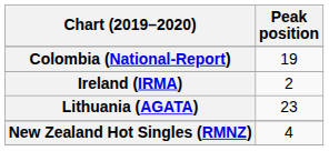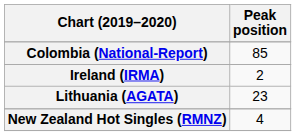 <table class="wikitable sortable plainrowheaders" style="text-align:center">
 <tr>
 <th scope="col">Chart (2019–2020)</th>
 <th scope="col">Peak<br>position</th>
 </tr>
 <tr>
 </tr>
 <tr>
 </tr>
 <tr>
 </tr>
 <tr>
 </tr>
 <tr>
 </tr>
 <tr>
 <th scope="row">Colombia (<a href='#'>National-Report</a>)</th>
-<td>19</td>
+<td>85</td>
 </tr>
 <tr>
 </tr>
 <tr>
 </tr>
 <tr>
 </tr>
 <tr>
 </tr>
 <tr>
 </tr>
 <tr>
 </tr>
 <tr>
 <th scope="row">Ireland (<a href='#'>IRMA</a>)</th>
 <td>2</td>
 </tr>
 <tr>
 <th scope="row">Lithuania (<a href='#'>AGATA</a>)</th>
 <td>23</td>
 </tr>
 <tr>
 </tr>
 <tr>
 </tr>
 <tr>
 <th scope="row">New Zealand Hot Singles (<a href='#'>RMNZ</a>)</th>
 <td>4</td>
 </tr>
 <tr>
 </tr>
 <tr>
 </tr>
 <tr>
 </tr>
 <tr>
 </tr>
 <tr>
 </tr>
 <tr>
 </tr>
 <tr>
 </tr>
 <tr>
 </tr>
 <tr>
 </tr>
 </table>
